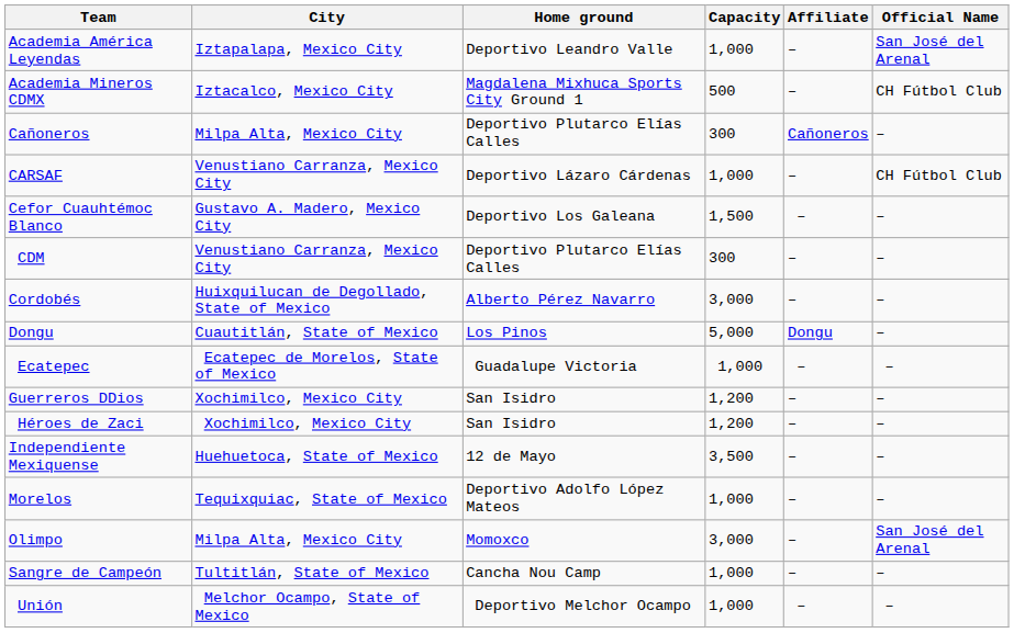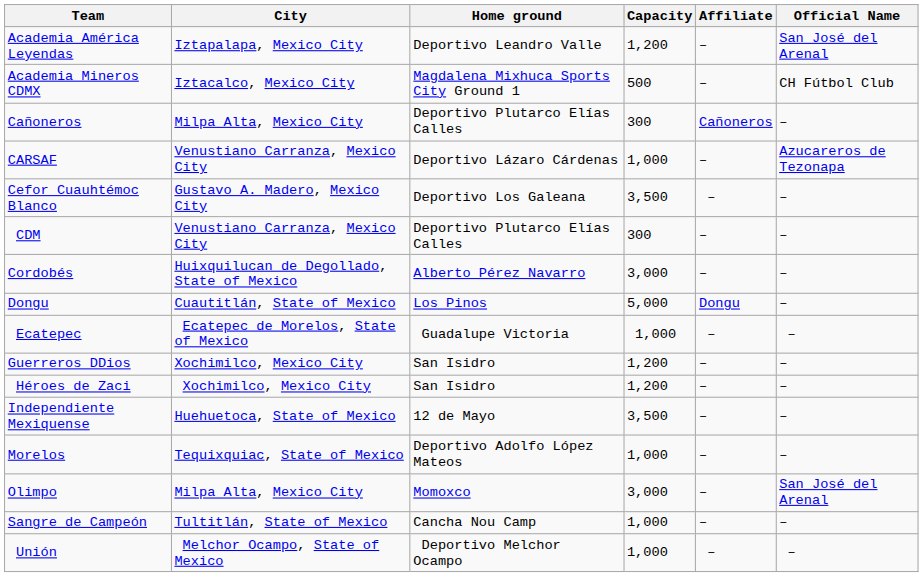 <table class="wikitable sortable">
 <tr>
 <th>Team</th>
 <th>City</th>
 <th>Home ground</th>
 <th>Capacity</th>
 <th>Affiliate</th>
 <th>Official Name</th>
 </tr>
 <tr>
 <td><a href='#'>Academia América Leyendas</a></td>
 <td><a href='#'>Iztapalapa</a>, <a href='#'>Mexico City</a></td>
 <td>Deportivo Leandro Valle</td>
-<td>1,000</td>
+<td>1,200</td>
 <td>–</td>
 <td><a href='#'>San José del Arenal</a></td>
 </tr>
 <tr>
 <td><a href='#'>Academia Mineros CDMX</a></td>
 <td><a href='#'>Iztacalco</a>, <a href='#'>Mexico City</a></td>
 <td><a href='#'>Magdalena Mixhuca Sports City</a> Ground 1</td>
 <td>500</td>
 <td>–</td>
 <td>CH Fútbol Club</td>
 </tr>
 <tr>
 <td><a href='#'>Cañoneros</a></td>
 <td><a href='#'>Milpa Alta</a>, <a href='#'>Mexico City</a></td>
 <td>Deportivo Plutarco Elías Calles</td>
 <td>300</td>
 <td><a href='#'>Cañoneros</a></td>
 <td>–</td>
 </tr>
 <tr>
 <td><a href='#'>CARSAF</a></td>
 <td><a href='#'>Venustiano Carranza</a>, <a href='#'>Mexico City</a></td>
 <td>Deportivo Lázaro Cárdenas</td>
 <td>1,000</td>
 <td>–</td>
-<td>CH Fútbol Club</td>
+<td><a href='#'>Azucareros de Tezonapa</a></td>
 </tr>
 <tr>
 <td><a href='#'>Cefor Cuauhtémoc Blanco</a></td>
 <td><a href='#'>Gustavo A. Madero</a>, <a href='#'>Mexico City</a></td>
 <td>Deportivo Los Galeana</td>
-<td>1,500</td>
+<td>3,500</td>
 <td> – </td>
 <td>–</td>
 </tr>
 <tr>
 <td> <a href='#'>CDM</a></td>
 <td><a href='#'>Venustiano Carranza</a>, <a href='#'>Mexico City</a></td>
 <td>Deportivo Plutarco Elías Calles</td>
 <td>300</td>
 <td>–</td>
 <td>–</td>
 </tr>
 <tr>
 <td><a href='#'>Cordobés</a></td>
 <td><a href='#'>Huixquilucan de Degollado</a>, <a href='#'>State of Mexico</a></td>
 <td><a href='#'>Alberto Pérez Navarro</a></td>
 <td>3,000</td>
 <td>–</td>
 <td>–</td>
 </tr>
 <tr>
 <td><a href='#'>Dongu</a></td>
 <td><a href='#'>Cuautitlán</a>, <a href='#'>State of Mexico</a></td>
 <td><a href='#'>Los Pinos</a></td>
 <td>5,000</td>
 <td><a href='#'>Dongu</a></td>
 <td>–</td>
 </tr>
 <tr>
 <td> <a href='#'>Ecatepec</a> </td>
 <td> <a href='#'>Ecatepec de Morelos</a>, <a href='#'>State of Mexico</a> </td>
 <td> Guadalupe Victoria </td>
 <td> 1,000</td>
 <td> – </td>
 <td> –</td>
 </tr>
 <tr>
 <td><a href='#'>Guerreros DDios</a></td>
 <td><a href='#'>Xochimilco</a>, <a href='#'>Mexico City</a></td>
 <td>San Isidro</td>
 <td>1,200</td>
 <td>–</td>
 <td>–</td>
 </tr>
 <tr>
 <td> <a href='#'>Héroes de Zaci</a> </td>
 <td> <a href='#'>Xochimilco</a>, <a href='#'>Mexico City</a></td>
 <td>San Isidro</td>
 <td>1,200</td>
 <td>–</td>
 <td>–</td>
 </tr>
 <tr>
 <td><a href='#'>Independiente Mexiquense</a></td>
 <td><a href='#'>Huehuetoca</a>, <a href='#'>State of Mexico</a></td>
 <td>12 de Mayo</td>
 <td>3,500</td>
 <td>–</td>
 <td>–</td>
 </tr>
 <tr>
 <td><a href='#'>Morelos</a></td>
 <td><a href='#'>Tequixquiac</a>, <a href='#'>State of Mexico</a></td>
 <td>Deportivo Adolfo López Mateos</td>
 <td>1,000</td>
 <td>–</td>
 <td>–</td>
 </tr>
 <tr>
 <td><a href='#'>Olimpo</a></td>
 <td><a href='#'>Milpa Alta</a>, <a href='#'>Mexico City</a></td>
 <td><a href='#'>Momoxco</a></td>
 <td>3,000</td>
 <td>–</td>
 <td><a href='#'>San José del Arenal</a></td>
 </tr>
 <tr>
 <td><a href='#'>Sangre de Campeón</a></td>
 <td><a href='#'>Tultitlán</a>, <a href='#'>State of Mexico</a></td>
 <td>Cancha Nou Camp</td>
 <td>1,000</td>
 <td>–</td>
 <td>–</td>
 </tr>
 <tr>
 <td> <a href='#'>Unión</a> </td>
 <td> <a href='#'>Melchor Ocampo</a>, <a href='#'>State of Mexico</a> </td>
 <td> Deportivo Melchor Ocampo </td>
 <td>1,000</td>
 <td> – </td>
 <td> –</td>
 </tr>
 </table>
